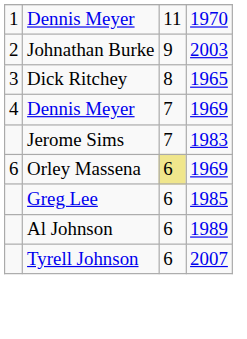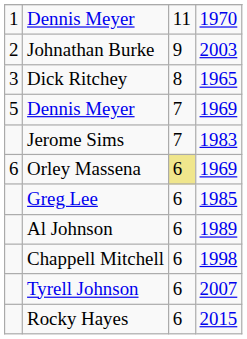 <table class="wikitable">
 <tr>
 </tr>
 <tr>
 <td>1</td>
 <td><a href='#'>Dennis Meyer</a></td>
 <td>11</td>
 <td><a href='#'>1970</a></td>
 </tr>
 <tr>
 <td>2</td>
 <td>Johnathan Burke</td>
 <td>9</td>
 <td><a href='#'>2003</a></td>
 </tr>
 <tr>
 <td>3</td>
 <td>Dick Ritchey</td>
 <td>8</td>
 <td><a href='#'>1965</a></td>
 </tr>
 <tr>
-<td>4</td>
+<td>5</td>
 <td><a href='#'>Dennis Meyer</a></td>
 <td>7</td>
 <td><a href='#'>1969</a></td>
 </tr>
 <tr>
 <td></td>
 <td>Jerome Sims</td>
 <td>7</td>
 <td><a href='#'>1983</a></td>
 </tr>
 <tr>
 <td>6</td>
 <td>Orley Massena</td>
 <td style="background: khaki;">6</td>
 <td><a href='#'>1969</a></td>
 </tr>
 <tr>
 <td></td>
 <td><a href='#'>Greg Lee</a></td>
 <td>6</td>
 <td><a href='#'>1985</a></td>
 </tr>
 <tr>
 <td></td>
 <td>Al Johnson</td>
 <td>6</td>
 <td><a href='#'>1989</a></td>
 </tr>
 <tr>
 <td></td>
+<td>Chappell Mitchell</td>
+<td>6</td>
+<td><a href='#'>1998</a></td>
+</tr>
+<tr>
+<td></td>
 <td><a href='#'>Tyrell Johnson</a></td>
 <td>6</td>
 <td><a href='#'>2007</a></td>
 </tr>
+<tr>
+<td></td>
+<td>Rocky Hayes</td>
+<td>6</td>
+<td><a href='#'>2015</a></td>
+</tr>
 </table>
